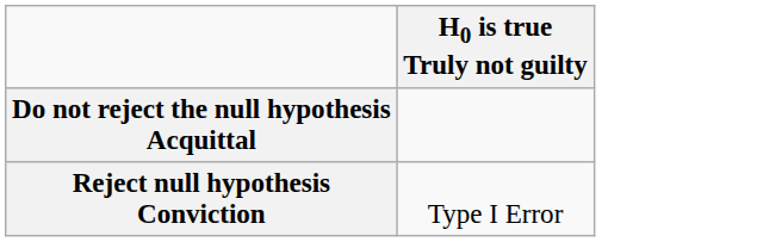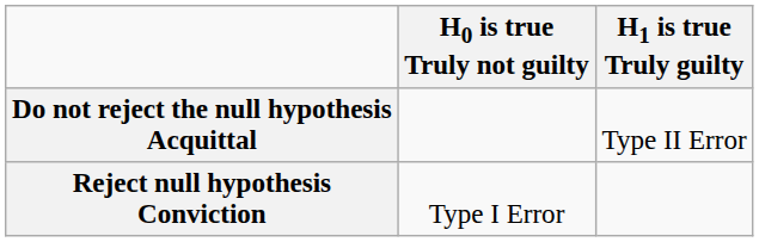 <table class="wikitable">
 <tr>
 <td></td>
 <th>H<sub>0</sub> is true <br> Truly not guilty</th>
+<th>H<sub>1</sub> is true <br> Truly guilty</th>
 </tr>
 <tr align="center">
 <th>Do not reject the null hypothesis <br> Acquittal</th>
 <td></td>
+<td> <br> Type II Error</td>
 </tr>
 <tr align="center">
 <th>Reject null hypothesis <br> Conviction</th>
 <td> <br> Type I Error</td>
+<td></td>
 </tr>
 </table>
